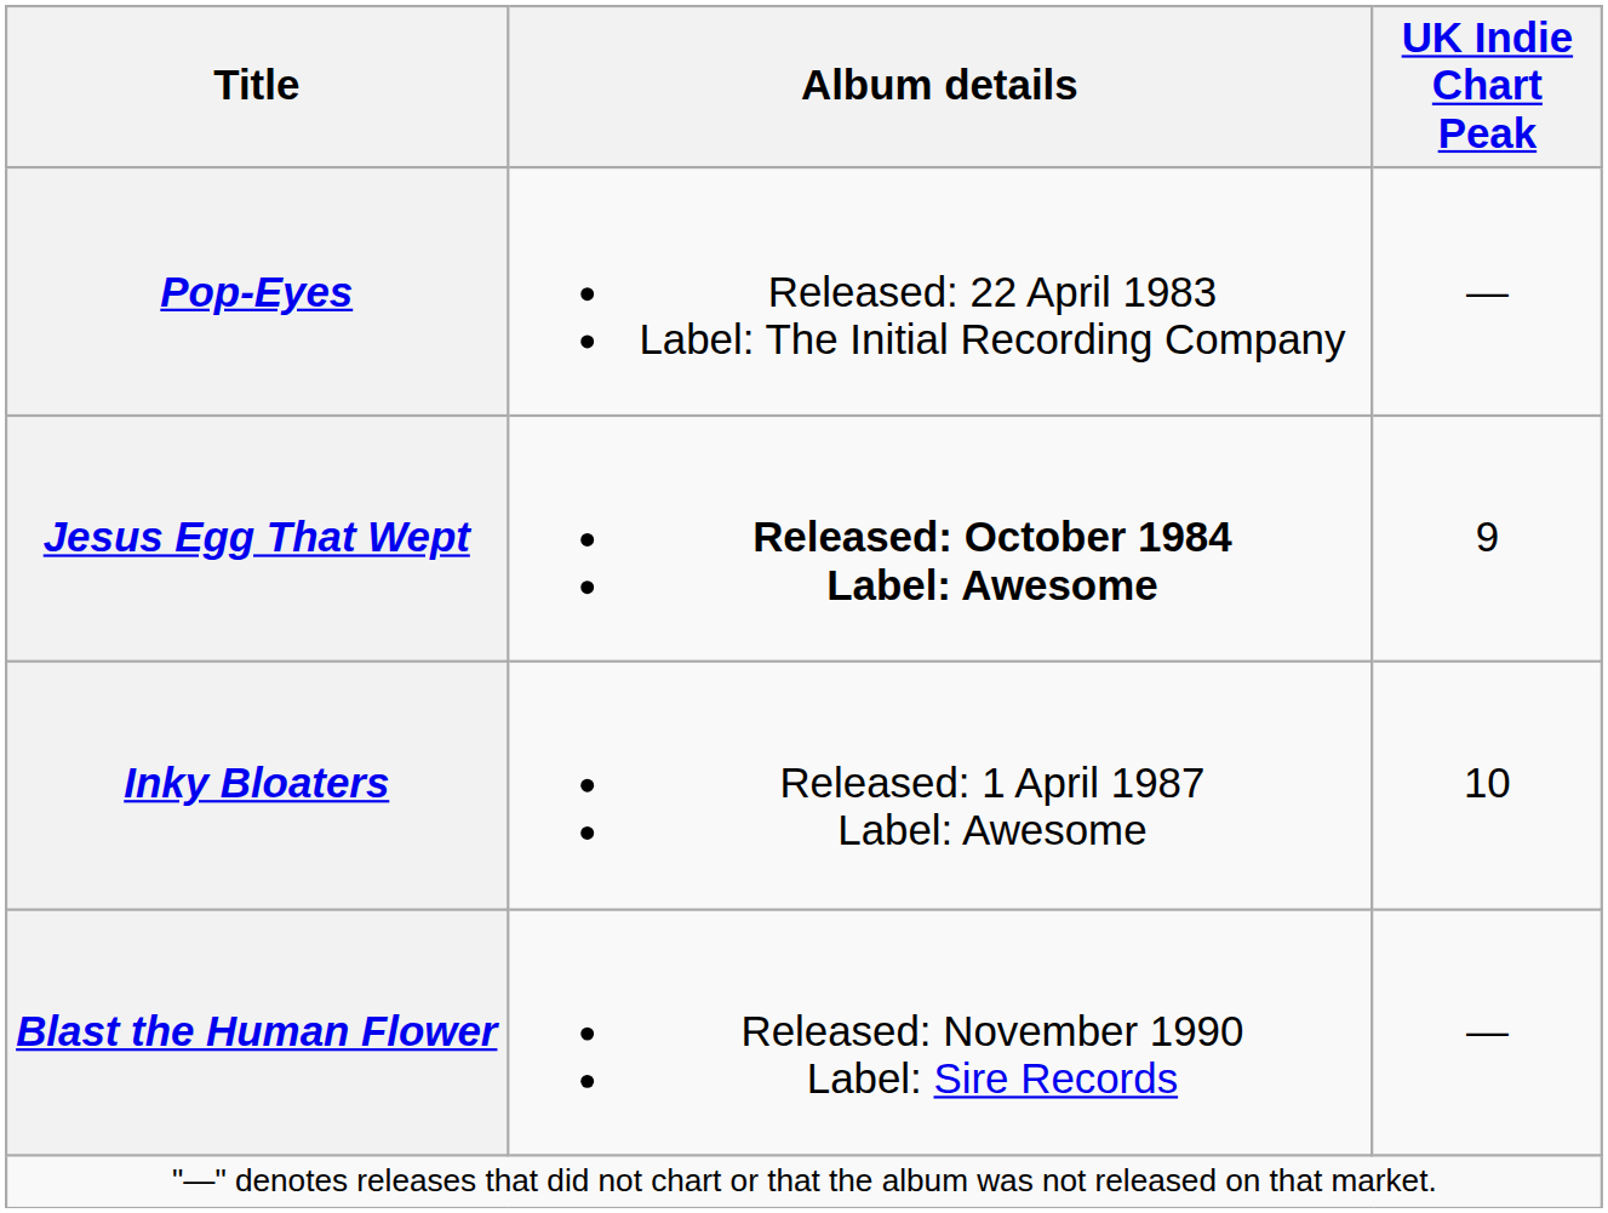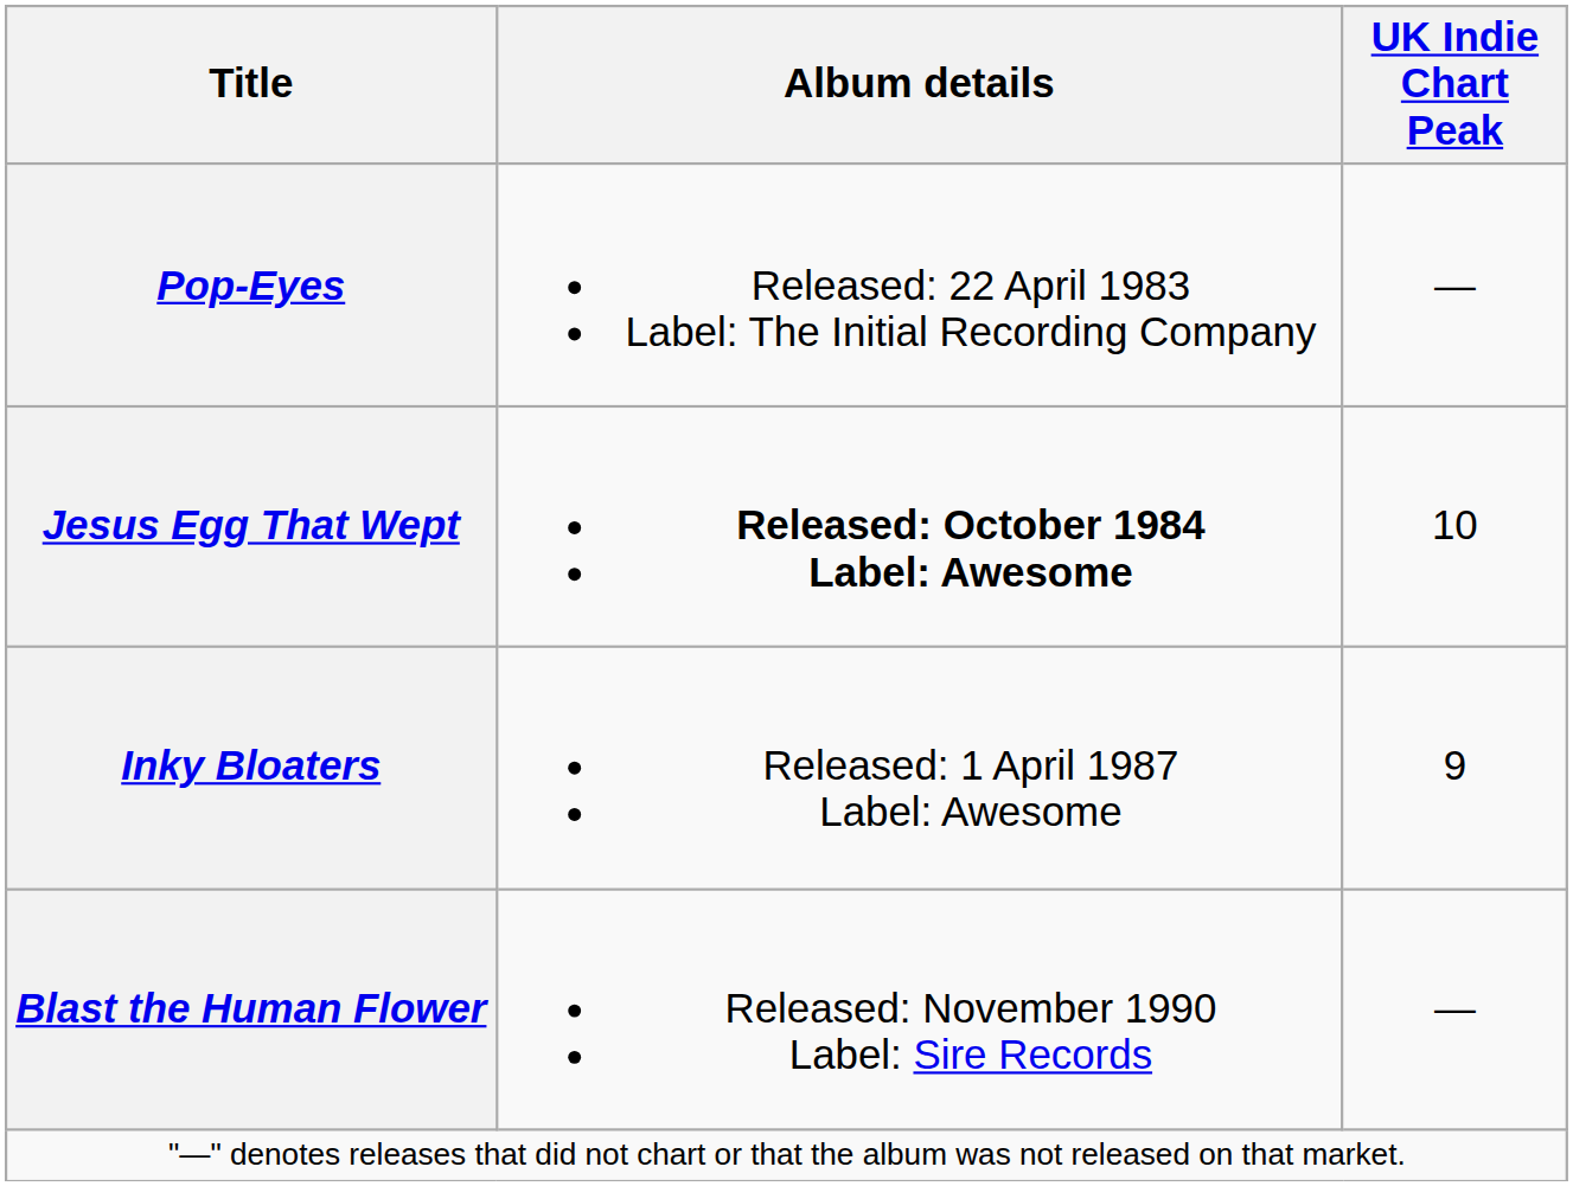 <table class="wikitable plainrowheaders" style="text-align:center;">
 <tr>
 <th scope="col" rowspan="1">Title</th>
 <th scope="col" rowspan="1" style="width:20em;">Album details</th>
 <th scope="col" colspan="1" style="width:5em;"><a href='#'>UK Indie Chart Peak</a></th>
 </tr>
 <tr>
 <th scope="row"><em><a href='#'>Pop-Eyes</a></em></th>
 <td><br><ul><li>Released: 22 April 1983</li><li>Label: The Initial Recording Company</li></ul></td>
 <td>—</td>
 </tr>
 <tr>
 <th scope="row"><em><a href='#'>Jesus Egg That Wept</a></em></th>
 <td><strong><br><ul><li>Released: October 1984</li><li>Label: Awesome</li></ul></strong></td>
-<td>9</td>
+<td>10</td>
 </tr>
 <tr>
 <th scope="row"><em><a href='#'>Inky Bloaters</a></em></th>
 <td><br><ul><li>Released: 1 April 1987</li><li>Label: Awesome</li></ul></td>
-<td>10</td>
+<td>9</td>
 </tr>
 <tr>
 <th scope="row"><em><a href='#'>Blast the Human Flower</a></em></th>
 <td><br><ul><li>Released: November 1990</li><li>Label: <a href='#'>Sire Records</a></li></ul></td>
 <td>—</td>
 </tr>
 <tr>
 <td colspan="3" style="font-size:9pt">"—" denotes releases that did not chart or that the album was not released on that market.</td>
 </tr>
 </table>
